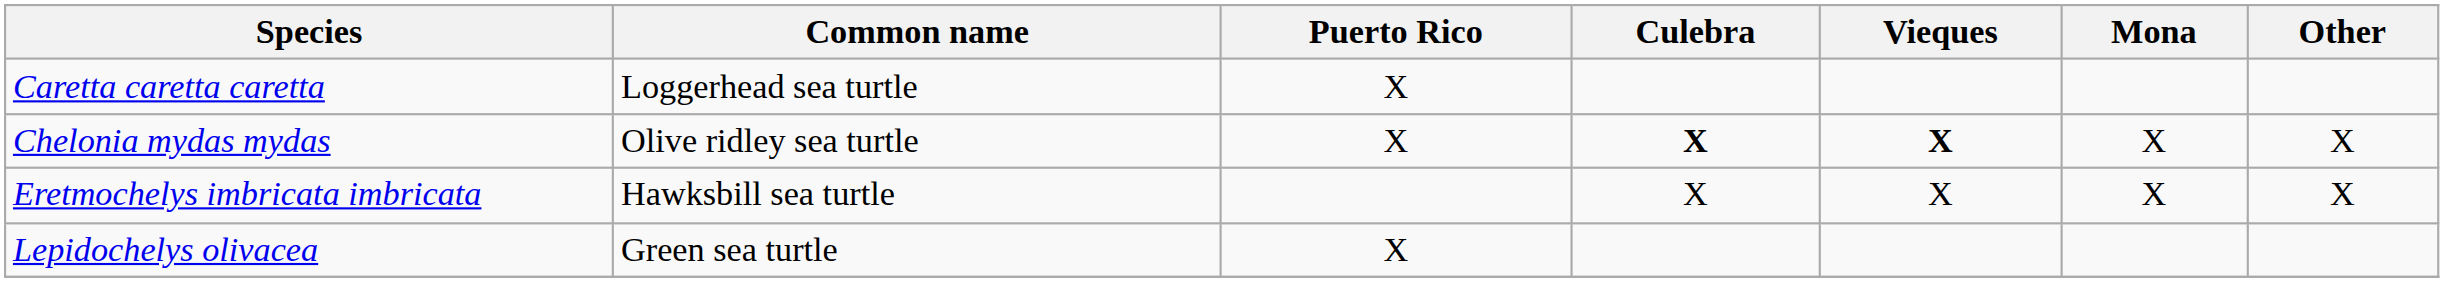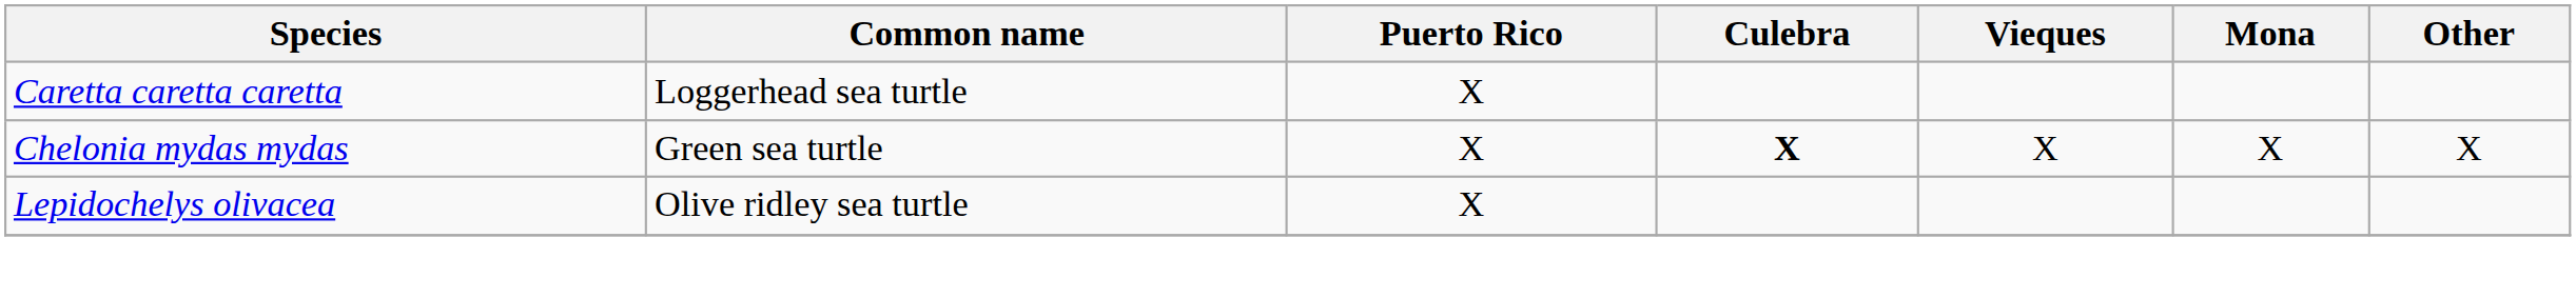 <table width=90% class="wikitable">
 <tr>
 <th width=25%>Species</th>
 <th width=25%>Common name</th>
 <th>Puerto Rico</th>
 <th>Culebra</th>
 <th>Vieques</th>
 <th>Mona</th>
 <th>Other</th>
 </tr>
 <tr>
 <td><em><a href='#'>Caretta caretta caretta</a></em></td>
 <td>Loggerhead sea turtle</td>
 <td align=center>X</td>
 <td></td>
 <td></td>
 <td></td>
 <td></td>
 </tr>
 <tr>
 <td><em><a href='#'>Chelonia mydas mydas</a></em></td>
-<td>Olive ridley sea turtle</td>
+<td>Green sea turtle</td>
 <td align=center>X</td>
 <td align=center><strong>X</strong></td>
-<td align=center><strong>X</strong></td>
-<td align=center>X</td>
-<td align=center>X </td>
-</tr>
-<tr>
-<td><em><a href='#'>Eretmochelys imbricata imbricata</a></em></td>
-<td>Hawksbill sea turtle</td>
-<td></td>
-<td align=center>X</td>
 <td align=center>X</td>
 <td align=center>X</td>
 <td align=center>X </td>
 </tr>
 <tr>
 <td><em><a href='#'>Lepidochelys olivacea</a></em></td>
-<td>Green sea turtle</td>
+<td>Olive ridley sea turtle</td>
 <td align=center>X</td>
 <td></td>
 <td></td>
 <td></td>
 <td></td>
 </tr>
 <tr>
 </tr>
 </table>
